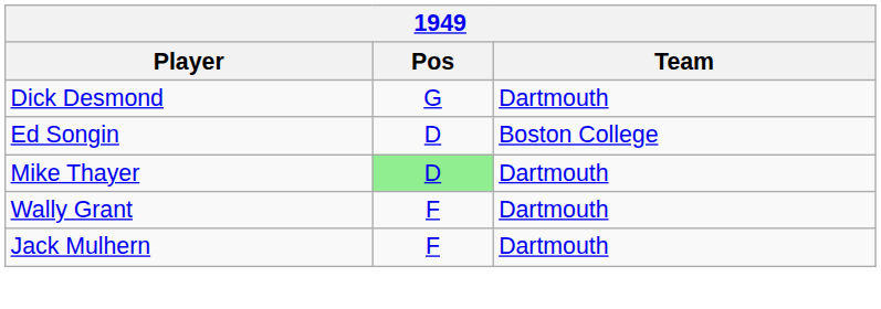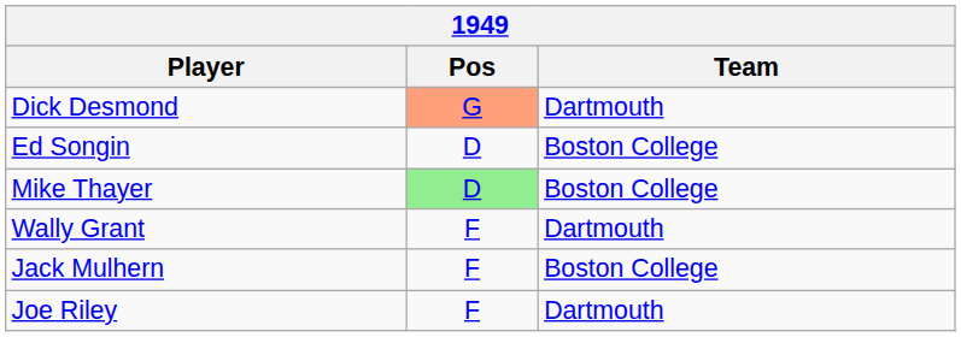 <table class="wikitable" width=95%>
 <tr>
 <th colspan=3><a href='#'>1949</a></th>
 </tr>
 <tr>
 <th>Player</th>
 <th>Pos</th>
 <th>Team</th>
 </tr>
 <tr>
 <td><a href='#'>Dick Desmond</a></td>
-<td style="text-align:center;"><a href='#'>G</a></td>
+<td style="background: lightsalmon; text-align:center;"><a href='#'>G</a></td>
 <td><a href='#'>Dartmouth</a></td>
 </tr>
 <tr>
 <td><a href='#'>Ed Songin</a></td>
 <td style="text-align:center;"><a href='#'>D</a></td>
 <td><a href='#'>Boston College</a></td>
 </tr>
 <tr>
 <td><a href='#'>Mike Thayer</a></td>
 <td style="background: lightgreen; text-align:center;"><a href='#'>D</a></td>
-<td><a href='#'>Dartmouth</a></td>
+<td><a href='#'>Boston College</a></td>
 </tr>
 <tr>
 <td><a href='#'>Wally Grant</a></td>
 <td style="text-align:center;"><a href='#'>F</a></td>
 <td><a href='#'>Dartmouth</a></td>
 </tr>
 <tr>
 <td><a href='#'>Jack Mulhern</a></td>
 <td style="text-align:center;"><a href='#'>F</a></td>
+<td><a href='#'>Boston College</a></td>
+</tr>
+<tr>
+<td><a href='#'>Joe Riley</a></td>
+<td style="text-align:center;"><a href='#'>F</a></td>
 <td><a href='#'>Dartmouth</a></td>
 </tr>
 </table>
